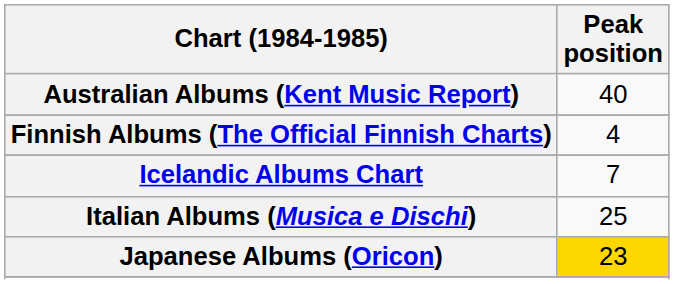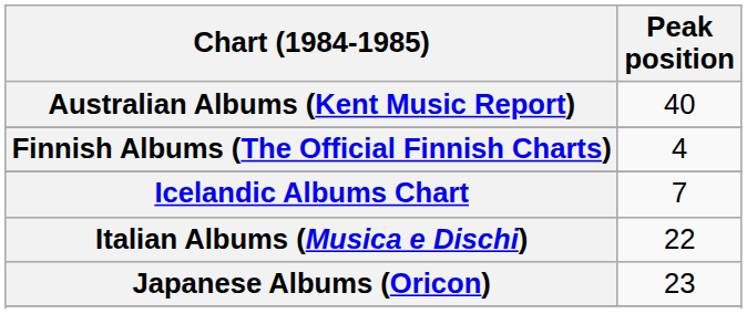 <table class="wikitable sortable plainrowheaders" style="text-align:center">
 <tr>
 <th scope="col">Chart (1984-1985)</th>
 <th scope="col">Peak<br>position</th>
 </tr>
 <tr>
 <th scope="row">Australian Albums (<a href='#'>Kent Music Report</a>)</th>
 <td align="center">40</td>
 </tr>
 <tr>
 </tr>
 <tr>
 </tr>
 <tr>
 </tr>
 <tr>
 <th scope="row">Finnish Albums (<a href='#'>The Official Finnish Charts</a>)</th>
 <td align="center">4</td>
 </tr>
 <tr>
 </tr>
 <tr>
 <th scope="row"><a href='#'>Icelandic Albums Chart</a></th>
 <td align = "center">7</td>
 </tr>
 <tr>
 <th scope="row">Italian Albums (<em><a href='#'>Musica e Dischi</a></em>)</th>
-<td align="center">25</td>
+<td align="center">22</td>
 </tr>
 <tr>
 <th scope="row"!>Japanese Albums (<a href='#'>Oricon</a>)</th>
-<td align="center" style="background: gold;">23</td>
+<td align="center">23</td>
 </tr>
 <tr>
 </tr>
 <tr>
 </tr>
 <tr>
 </tr>
 <tr>
 </tr>
 <tr>
 </tr>
 </table>
